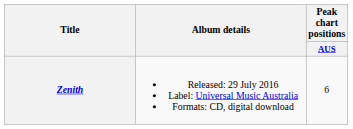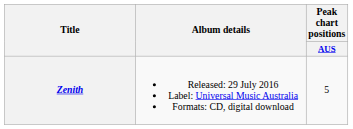 <table class="wikitable plainrowheaders" style="text-align:center;">
 <tr>
 <th scope="col" rowspan="2" style="width:13em;">Title</th>
 <th scope="col" rowspan="2" style="width:17em;">Album details</th>
 <th scope="col" colspan="1">Peak chart positions</th>
 </tr>
 <tr>
 <th scope="col" style="width:3em;font-size:90%;"><a href='#'>AUS</a><br></th>
 </tr>
 <tr>
 <th scope="row"><em><a href='#'>Zenith</a></em></th>
 <td><br><ul><li>Released: 29 July 2016</li><li>Label: <a href='#'>Universal Music Australia</a></li><li>Formats: CD, digital download</li></ul></td>
-<td>6</td>
+<td>5</td>
 </tr>
 </table>
